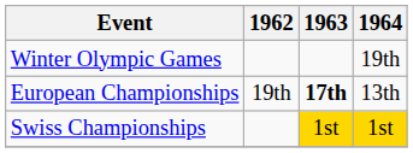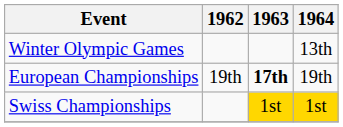 <table class="wikitable">
 <tr>
 <th>Event</th>
 <th>1962</th>
 <th>1963</th>
 <th>1964</th>
 </tr>
 <tr>
 <td><a href='#'>Winter Olympic Games</a></td>
 <td></td>
 <td></td>
-<td align="center">19th</td>
+<td align="center">13th</td>
 </tr>
 <tr>
 <td><a href='#'>European Championships</a></td>
 <td align="center">19th</td>
 <td align="center"><strong>17th</strong></td>
-<td align="center">13th</td>
+<td align="center">19th</td>
 </tr>
 <tr>
 <td><a href='#'>Swiss Championships</a></td>
 <td></td>
 <td align="center" bgcolor="gold">1st</td>
 <td align="center" bgcolor="gold">1st</td>
 </tr>
 <tr>
 </tr>
 </table>
